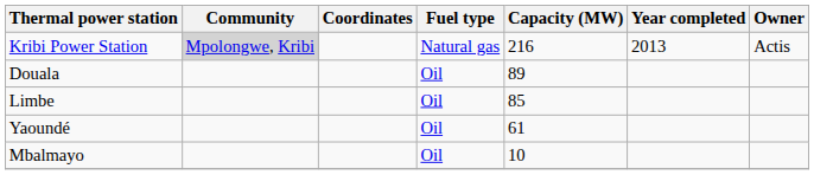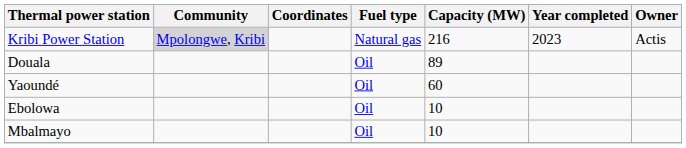 <table class="wikitable">
 <tr>
 <th>Thermal power station</th>
 <th>Community</th>
 <th>Coordinates</th>
 <th>Fuel type</th>
 <th>Capacity (MW)</th>
 <th>Year completed</th>
 <th>Owner</th>
 </tr>
 <tr>
 <td><a href='#'>Kribi Power Station</a></td>
 <td style="background: lightgrey;"><a href='#'>Mpolongwe</a>, <a href='#'>Kribi</a></td>
 <td></td>
 <td><a href='#'>Natural gas</a></td>
 <td>216</td>
-<td>2013</td>
+<td>2023</td>
 <td>Actis</td>
 </tr>
 <tr>
 <td>Douala</td>
 <td></td>
 <td></td>
 <td><a href='#'>Oil</a></td>
 <td>89</td>
 <td></td>
 <td></td>
 </tr>
 <tr>
-<td>Limbe</td>
+<td>Yaoundé</td>
 <td></td>
 <td></td>
 <td><a href='#'>Oil</a></td>
-<td>85</td>
+<td>60</td>
 <td></td>
 <td></td>
 </tr>
 <tr>
-<td>Yaoundé</td>
+<td>Ebolowa</td>
 <td></td>
 <td></td>
 <td><a href='#'>Oil</a></td>
-<td>61</td>
+<td>10</td>
 <td></td>
 <td></td>
 </tr>
 <tr>
 <td>Mbalmayo</td>
 <td></td>
 <td></td>
 <td><a href='#'>Oil</a></td>
 <td>10</td>
 <td></td>
 <td></td>
 </tr>
 <tr>
 </tr>
 </table>
